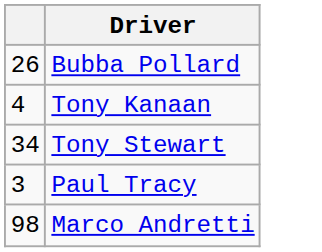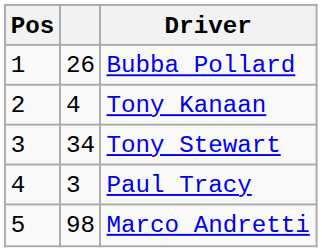 <table class="wikitable" style="font-size:98%">
 <tr>
+<th>Pos</th>
 <th></th>
 <th>Driver</th>
 </tr>
 <tr>
+<td>1</td>
 <td>26</td>
 <td><a href='#'>Bubba Pollard</a></td>
 </tr>
 <tr>
+<td>2</td>
 <td>4</td>
 <td><a href='#'>Tony Kanaan</a></td>
 </tr>
 <tr>
+<td>3</td>
 <td>34</td>
 <td><a href='#'>Tony Stewart</a></td>
 </tr>
 <tr>
+<td>4</td>
 <td>3</td>
 <td><a href='#'>Paul Tracy</a></td>
 </tr>
 <tr>
+<td>5</td>
 <td>98</td>
 <td><a href='#'>Marco Andretti</a></td>
 </tr>
 </table>
